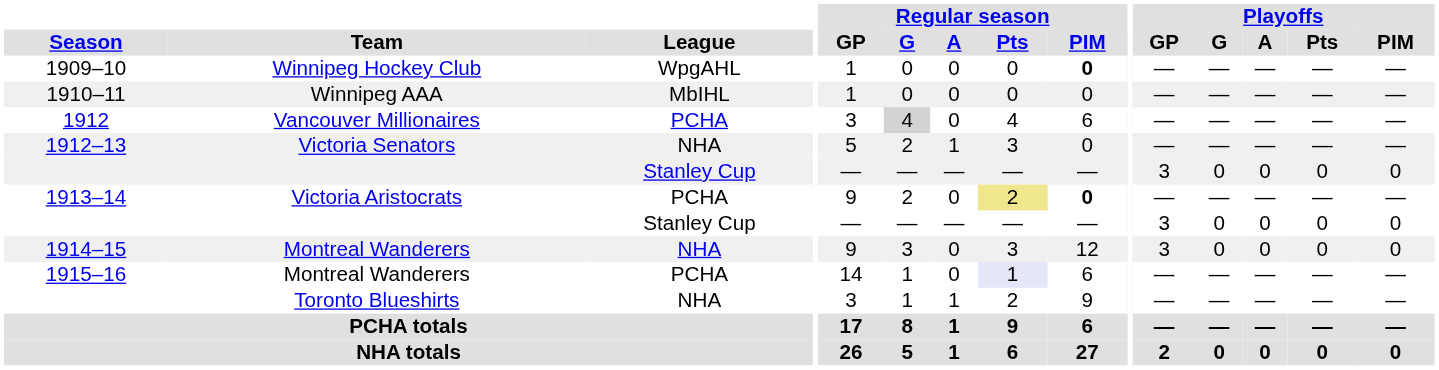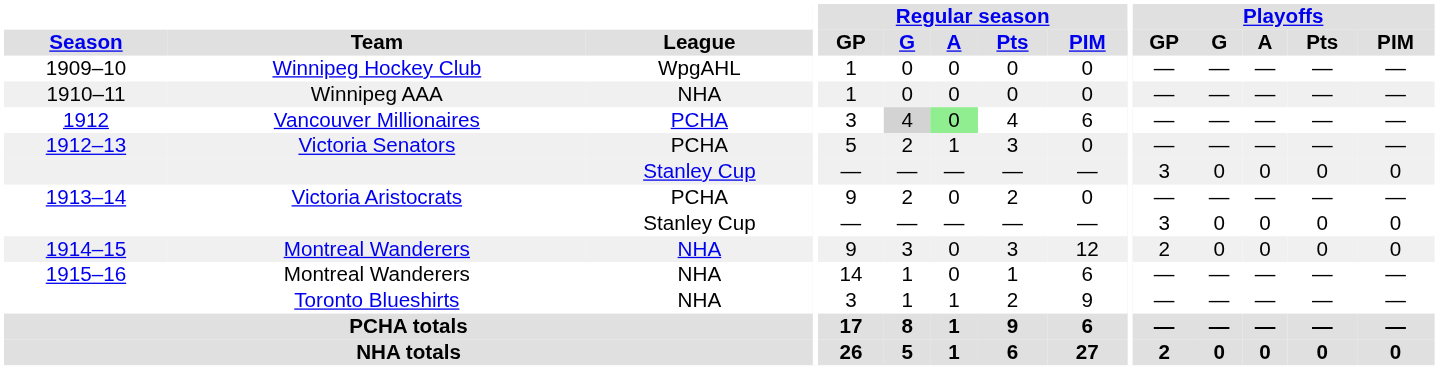 <table border="0" cellpadding="1" cellspacing="0" style="text-align:center; width:70%">
 <tr bgcolor="#e0e0e0">
 <th colspan="3" bgcolor="#ffffff"></th>
 <th rowspan="99" bgcolor="#ffffff"></th>
 <th colspan="5"><a href='#'>Regular season</a></th>
 <th rowspan="99" bgcolor="#ffffff"></th>
 <th colspan="5"><a href='#'>Playoffs</a></th>
 </tr>
 <tr bgcolor="#e0e0e0">
 <th><a href='#'>Season</a></th>
 <th>Team</th>
 <th>League</th>
 <th>GP</th>
 <th><a href='#'>G</a></th>
 <th><a href='#'>A</a></th>
 <th><a href='#'>Pts</a></th>
 <th><a href='#'>PIM</a></th>
 <th>GP</th>
 <th>G</th>
 <th>A</th>
 <th>Pts</th>
 <th>PIM</th>
 </tr>
 <tr ALIGN="center">
 <td>1909–10</td>
 <td><a href='#'>Winnipeg Hockey Club</a></td>
 <td>WpgAHL</td>
 <td>1</td>
 <td>0</td>
 <td>0</td>
 <td>0</td>
-<td><strong>0</strong></td>
+<td>0</td>
 <td>—</td>
 <td>—</td>
 <td>—</td>
 <td>—</td>
 <td>—</td>
 </tr>
 <tr ALIGN="center" bgcolor="#f0f0f0">
 <td>1910–11</td>
 <td>Winnipeg AAA</td>
-<td>MbIHL</td>
+<td>NHA</td>
 <td>1</td>
 <td>0</td>
 <td>0</td>
 <td>0</td>
 <td>0</td>
 <td>—</td>
 <td>—</td>
 <td>—</td>
 <td>—</td>
 <td>—</td>
 </tr>
 <tr ALIGN="center">
 <td><a href='#'>1912</a></td>
 <td><a href='#'>Vancouver Millionaires</a></td>
 <td><a href='#'>PCHA</a></td>
 <td>3</td>
 <td style="background: lightgrey;">4</td>
-<td>0</td>
+<td style="background: lightgreen;">0</td>
 <td>4</td>
 <td>6</td>
 <td>—</td>
 <td>—</td>
 <td>—</td>
 <td>—</td>
 <td>—</td>
 </tr>
 <tr ALIGN="center" bgcolor="#f0f0f0">
 <td><a href='#'>1912–13</a></td>
 <td><a href='#'>Victoria Senators</a></td>
-<td>NHA</td>
+<td>PCHA</td>
 <td>5</td>
 <td>2</td>
 <td>1</td>
 <td>3</td>
 <td>0</td>
 <td>—</td>
 <td>—</td>
 <td>—</td>
 <td>—</td>
 <td>—</td>
 </tr>
 <tr ALIGN="center" bgcolor="#f0f0f0">
 <td></td>
 <td></td>
 <td><a href='#'>Stanley Cup</a></td>
 <td>—</td>
 <td>—</td>
 <td>—</td>
 <td>—</td>
 <td>—</td>
 <td>3</td>
 <td>0</td>
 <td>0</td>
 <td>0</td>
 <td>0</td>
 </tr>
 <tr ALIGN="center">
 <td><a href='#'>1913–14</a></td>
 <td><a href='#'>Victoria Aristocrats</a></td>
 <td>PCHA</td>
 <td>9</td>
 <td>2</td>
 <td>0</td>
-<td style="background: khaki;">2</td>
-<td><strong>0</strong></td>
+<td>2</td>
+<td>0</td>
 <td>—</td>
 <td>—</td>
 <td>—</td>
 <td>—</td>
 <td>—</td>
 </tr>
 <tr ALIGN="center">
 <td></td>
 <td></td>
 <td>Stanley Cup</td>
 <td>—</td>
 <td>—</td>
 <td>—</td>
 <td>—</td>
 <td>—</td>
 <td>3</td>
 <td>0</td>
 <td>0</td>
 <td>0</td>
 <td>0</td>
 </tr>
 <tr ALIGN="center" bgcolor="#f0f0f0">
 <td><a href='#'>1914–15</a></td>
 <td><a href='#'>Montreal Wanderers</a></td>
 <td><a href='#'>NHA</a></td>
 <td>9</td>
 <td>3</td>
 <td>0</td>
 <td>3</td>
 <td>12</td>
-<td>3</td>
+<td>2</td>
 <td>0</td>
 <td>0</td>
 <td>0</td>
 <td>0</td>
 </tr>
 <tr ALIGN="center">
 <td><a href='#'>1915–16</a></td>
 <td>Montreal Wanderers</td>
-<td>PCHA</td>
+<td>NHA</td>
 <td>14</td>
 <td>1</td>
 <td>0</td>
-<td style="background: lavender;">1</td>
+<td>1</td>
 <td>6</td>
 <td>—</td>
 <td>—</td>
 <td>—</td>
 <td>—</td>
 <td>—</td>
 </tr>
 <tr ALIGN="center">
 <td></td>
 <td><a href='#'>Toronto Blueshirts</a></td>
 <td>NHA</td>
 <td>3</td>
 <td>1</td>
 <td>1</td>
 <td>2</td>
 <td>9</td>
 <td>—</td>
 <td>—</td>
 <td>—</td>
 <td>—</td>
 <td>—</td>
 </tr>
 <tr ALIGN="center" bgcolor="#e0e0e0">
 <th colspan="3">PCHA totals</th>
 <th>17</th>
 <th>8</th>
 <th>1</th>
 <th>9</th>
 <th>6</th>
 <th>—</th>
 <th>—</th>
 <th>—</th>
 <th>—</th>
 <th>—</th>
 </tr>
 <tr ALIGN="center" bgcolor="#e0e0e0">
 <th colspan="3">NHA totals</th>
 <th>26</th>
 <th>5</th>
 <th>1</th>
 <th>6</th>
 <th>27</th>
 <th>2</th>
 <th>0</th>
 <th>0</th>
 <th>0</th>
 <th>0</th>
 </tr>
 </table>
